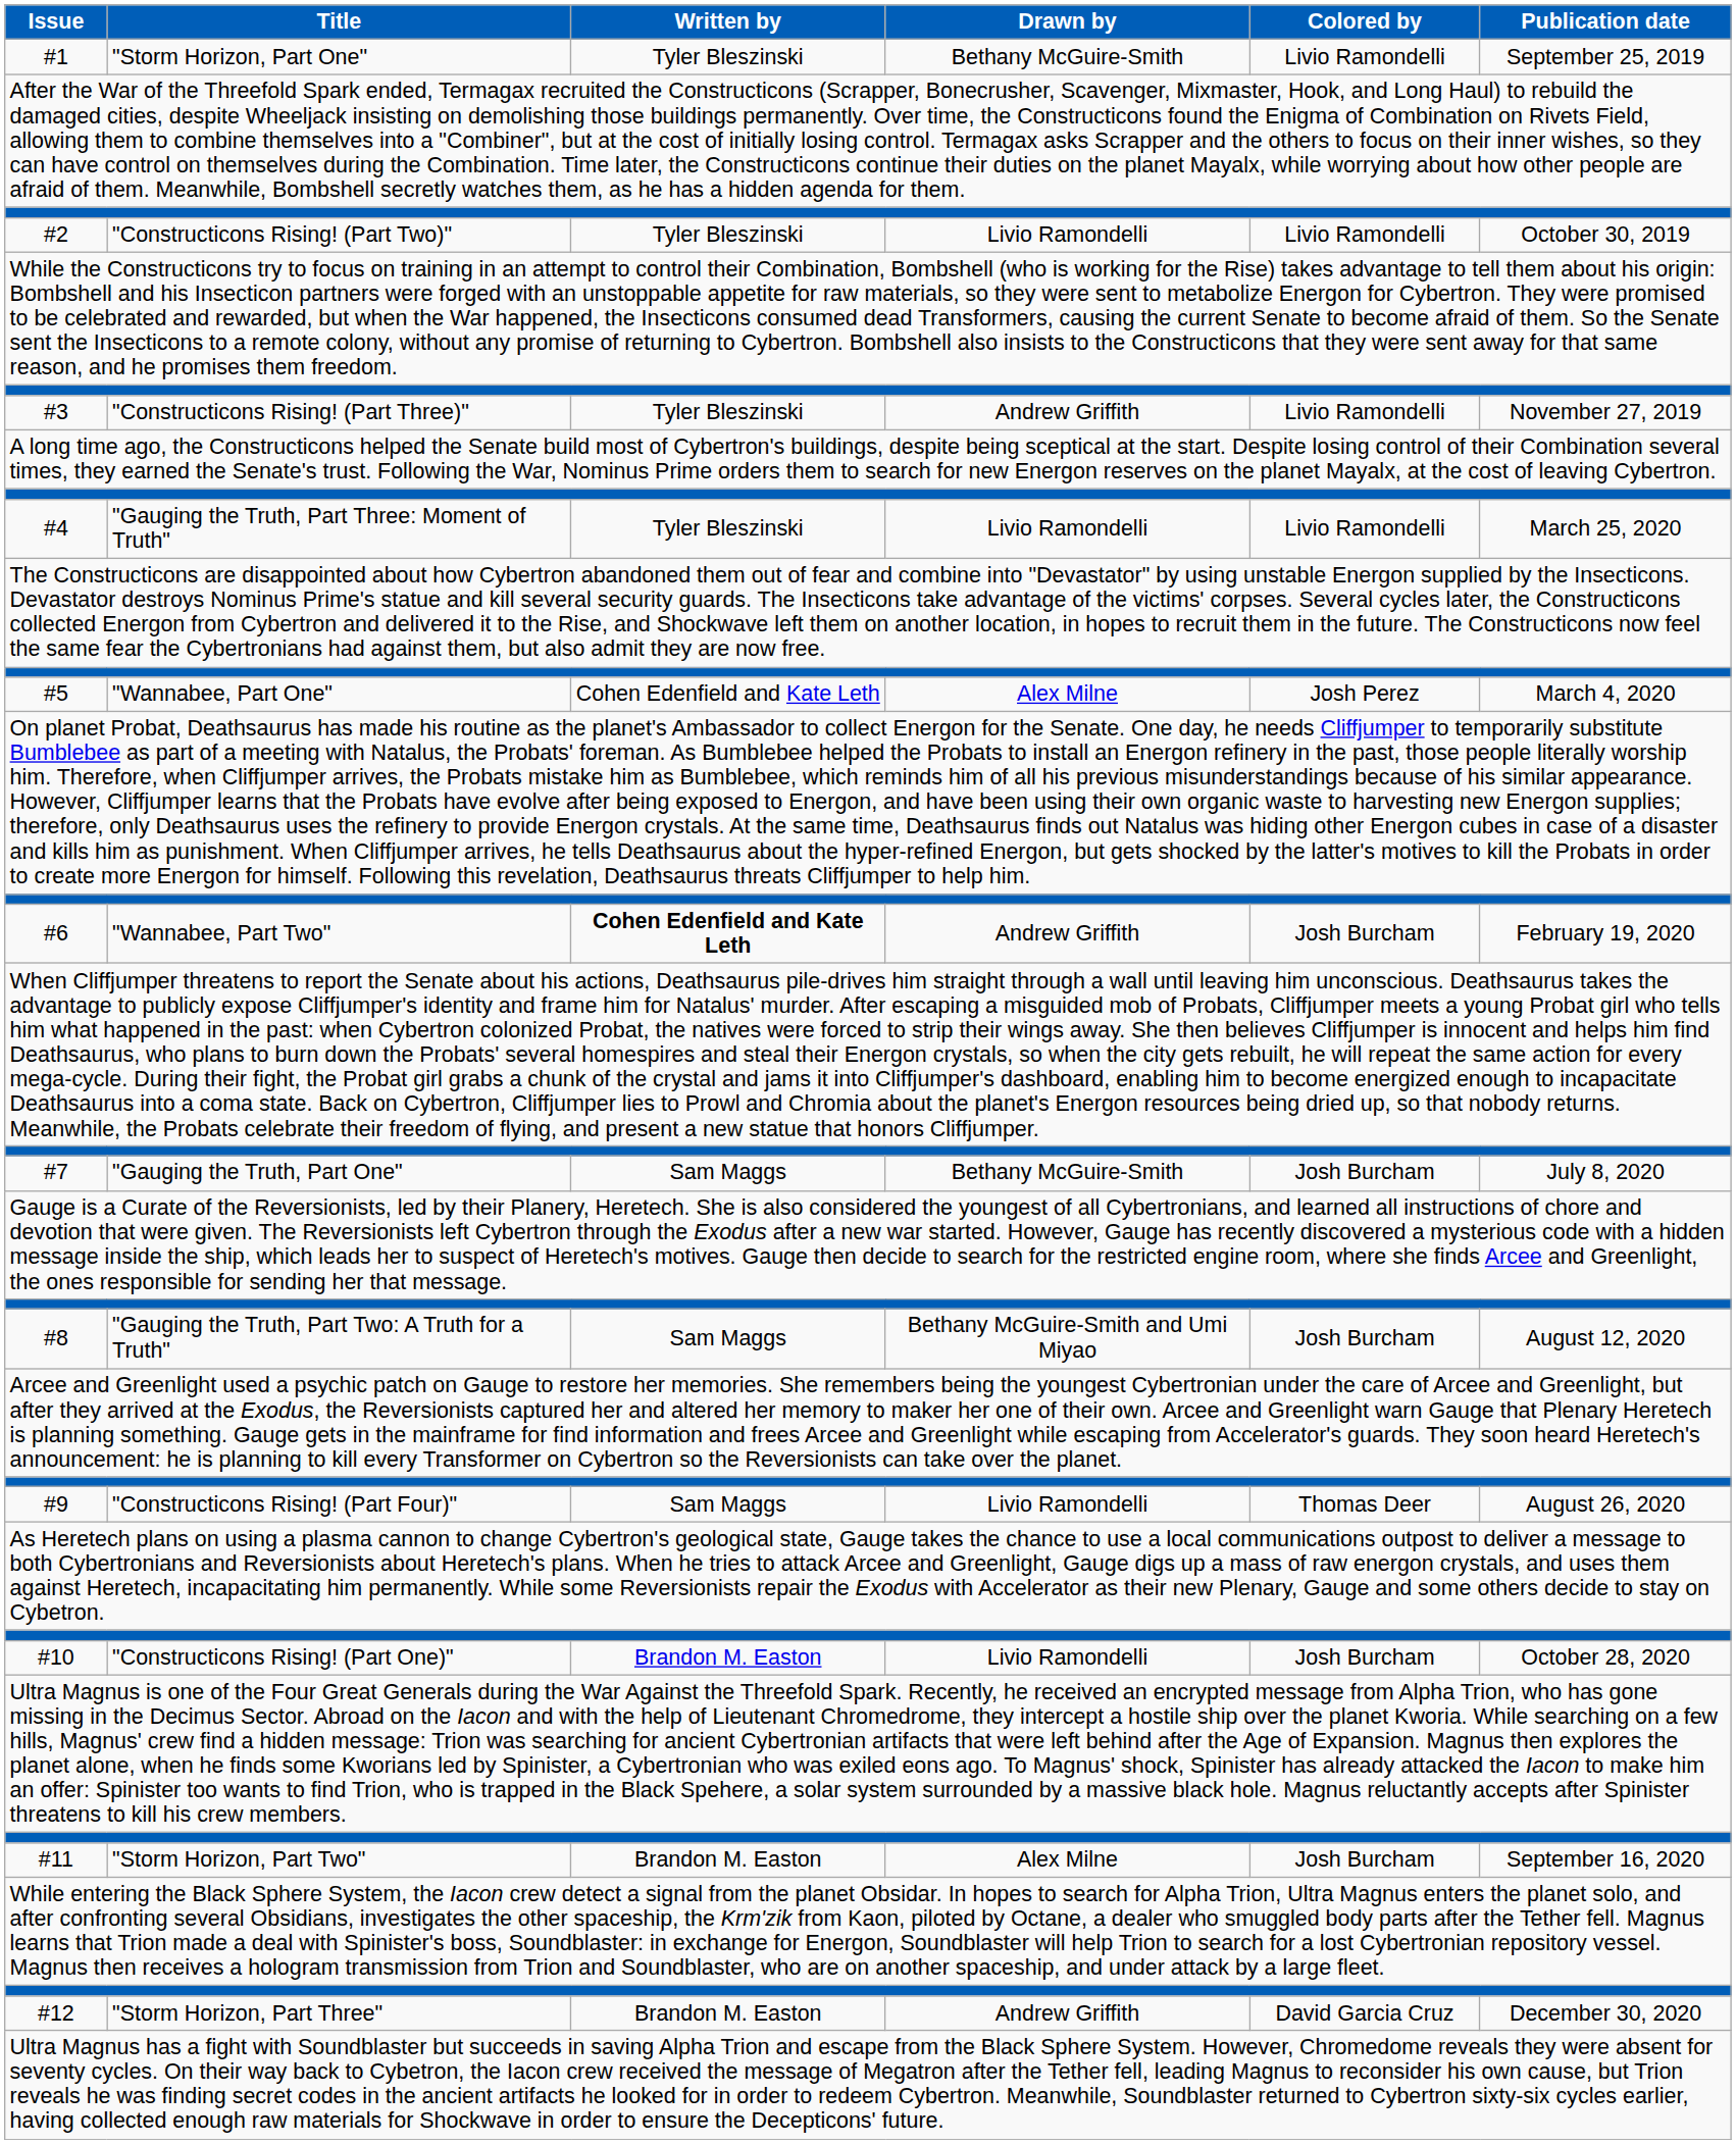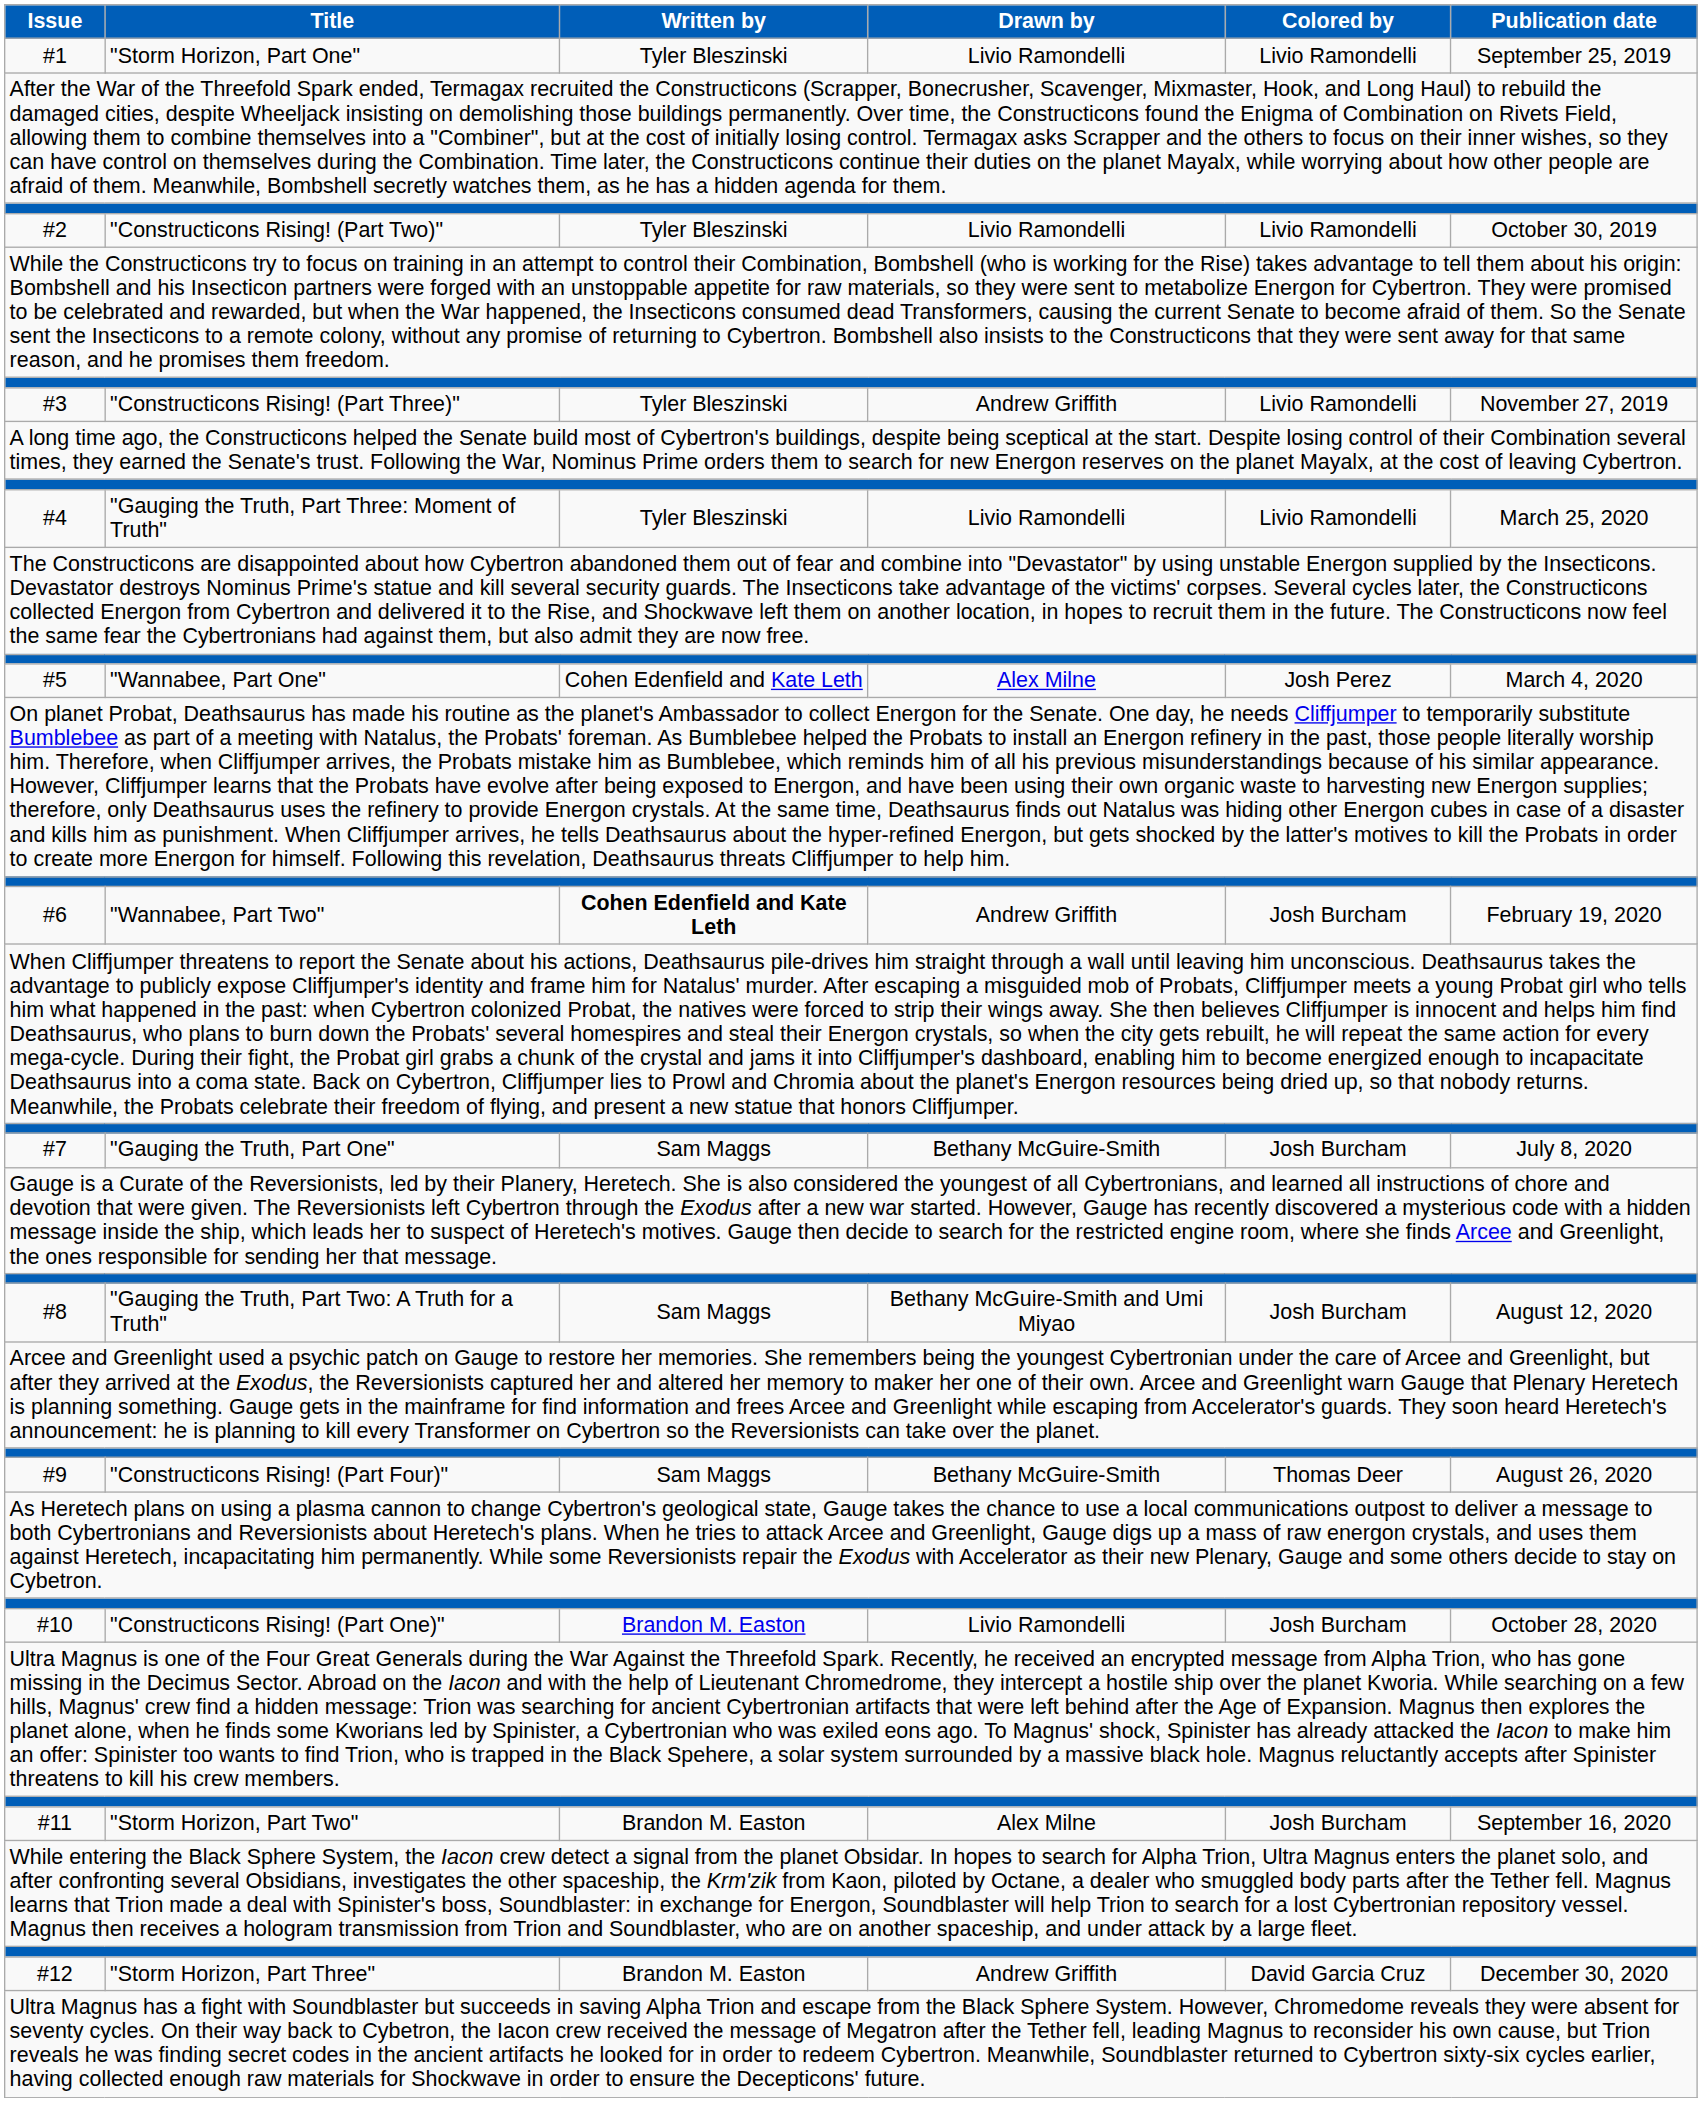 <table class="wikitable" width="100%;" style="text-align: center;">
 <tr>
 <th style="background:#005EB8; color:white">Issue</th>
 <th style="background:#005EB8; color:white">Title</th>
 <th style="background:#005EB8; color:white">Written by</th>
 <th style="background:#005EB8; color:white">Drawn by</th>
 <th style="background:#005EB8; color:white">Colored by</th>
 <th style="background:#005EB8; color:white">Publication date</th>
 </tr>
 <tr>
 <td>#1</td>
 <td style="text-align: left;">"Storm Horizon, Part One"</td>
 <td>Tyler Bleszinski</td>
-<td>Bethany McGuire-Smith</td>
+<td>Livio Ramondelli</td>
 <td>Livio Ramondelli</td>
 <td>September 25, 2019</td>
 </tr>
 <tr>
 <td colspan="6" style="text-align: left;">After the War of the Threefold Spark ended, Termagax recruited the Constructicons (Scrapper, Bonecrusher, Scavenger, Mixmaster, Hook, and Long Haul) to rebuild the damaged cities, despite Wheeljack insisting on demolishing those buildings permanently. Over time, the Constructicons found the Enigma of Combination on Rivets Field, allowing them to combine themselves into a "Combiner", but at the cost of initially losing control. Termagax asks Scrapper and the others to focus on their inner wishes, so they can have control on themselves during the Combination. Time later, the Constructicons continue their duties on the planet Mayalx, while worrying about how other people are afraid of them. Meanwhile, Bombshell secretly watches them, as he has a hidden agenda for them.</td>
 </tr>
 <tr>
 <th colspan="6" style="background:#005EB8"></th>
 </tr>
 <tr>
 <td>#2</td>
 <td style="text-align: left;">"Constructicons Rising! (Part Two)"</td>
 <td>Tyler Bleszinski</td>
 <td>Livio Ramondelli</td>
 <td>Livio Ramondelli</td>
 <td>October 30, 2019</td>
 </tr>
 <tr>
 <td colspan="6" style="text-align: left;">While the Constructicons try to focus on training in an attempt to control their Combination, Bombshell (who is working for the Rise) takes advantage to tell them about his origin: Bombshell and his Insecticon partners were forged with an unstoppable appetite for raw materials, so they were sent to metabolize Energon for Cybertron. They were promised to be celebrated and rewarded, but when the War happened, the Insecticons consumed dead Transformers, causing the current Senate to become afraid of them. So the Senate sent the Insecticons to a remote colony, without any promise of returning to Cybertron. Bombshell also insists to the Constructicons that they were sent away for that same reason, and he promises them freedom.</td>
 </tr>
 <tr>
 <th colspan="6" style="background:#005EB8"></th>
 </tr>
 <tr>
 <td>#3</td>
 <td style="text-align: left;">"Constructicons Rising! (Part Three)"</td>
 <td>Tyler Bleszinski</td>
 <td>Andrew Griffith</td>
 <td>Livio Ramondelli</td>
 <td>November 27, 2019</td>
 </tr>
 <tr>
 <td colspan="6" style="text-align: left;">A long time ago, the Constructicons helped the Senate build most of Cybertron's buildings, despite being sceptical at the start. Despite losing control of their Combination several times, they earned the Senate's trust. Following the War, Nominus Prime orders them to search for new Energon reserves on the planet Mayalx, at the cost of leaving Cybertron.</td>
 </tr>
 <tr>
 <th colspan="6" style="background:#005EB8"></th>
 </tr>
 <tr>
 <td>#4</td>
 <td style="text-align: left;">"Gauging the Truth, Part Three: Moment of Truth"</td>
 <td>Tyler Bleszinski</td>
 <td>Livio Ramondelli</td>
 <td>Livio Ramondelli</td>
 <td>March 25, 2020</td>
 </tr>
 <tr>
 <td colspan="6" style="text-align: left;">The Constructicons are disappointed about how Cybertron abandoned them out of fear and combine into "Devastator" by using unstable Energon supplied by the Insecticons. Devastator destroys Nominus Prime's statue and kill several security guards. The Insecticons take advantage of the victims' corpses. Several cycles later, the Constructicons collected Energon from Cybertron and delivered it to the Rise, and Shockwave left them on another location, in hopes to recruit them in the future. The Constructicons now feel the same fear the Cybertronians had against them, but also admit they are now free.</td>
 </tr>
 <tr>
 <th colspan="6" style="background:#005EB8"></th>
 </tr>
 <tr>
 <td>#5</td>
 <td style="text-align: left;">"Wannabee, Part One"</td>
 <td>Cohen Edenfield and <a href='#'>Kate Leth</a></td>
 <td><a href='#'>Alex Milne</a></td>
 <td>Josh Perez</td>
 <td>March 4, 2020</td>
 </tr>
 <tr>
 <td colspan="6" style="text-align: left;">On planet Probat, Deathsaurus has made his routine as the planet's Ambassador to collect Energon for the Senate. One day, he needs <a href='#'>Cliffjumper</a> to temporarily substitute <a href='#'>Bumblebee</a> as part of a meeting with Natalus, the Probats' foreman. As Bumblebee helped the Probats to install an Energon refinery in the past, those people literally worship him. Therefore, when Cliffjumper arrives, the Probats mistake him as Bumblebee, which reminds him of all his previous misunderstandings because of his similar appearance. However, Cliffjumper learns that the Probats have evolve after being exposed to Energon, and have been using their own organic waste to harvesting new Energon supplies; therefore, only Deathsaurus uses the refinery to provide Energon crystals. At the same time, Deathsaurus finds out Natalus was hiding other Energon cubes in case of a disaster and kills him as punishment. When Cliffjumper arrives, he tells Deathsaurus about the hyper-refined Energon, but gets shocked by the latter's motives to kill the Probats in order to create more Energon for himself. Following this revelation, Deathsaurus threats Cliffjumper to help him.</td>
 </tr>
 <tr>
 <th colspan="6" style="background:#005EB8"></th>
 </tr>
 <tr>
 <td>#6</td>
 <td style="text-align: left;">"Wannabee, Part Two"</td>
 <td><strong>Cohen Edenfield and Kate Leth</strong></td>
 <td>Andrew Griffith</td>
 <td>Josh Burcham</td>
 <td>February 19, 2020</td>
 </tr>
 <tr>
 <td colspan="6" style="text-align: left;">When Cliffjumper threatens to report the Senate about his actions, Deathsaurus pile-drives him straight through a wall until leaving him unconscious. Deathsaurus takes the advantage to publicly expose Cliffjumper's identity and frame him for Natalus' murder. After escaping a misguided mob of Probats, Cliffjumper meets a young Probat girl who tells him what happened in the past: when Cybertron colonized Probat, the natives were forced to strip their wings away. She then believes Cliffjumper is innocent and helps him find Deathsaurus, who plans to burn down the Probats' several homespires and steal their Energon crystals, so when the city gets rebuilt, he will repeat the same action for every mega-cycle. During their fight, the Probat girl grabs a chunk of the crystal and jams it into Cliffjumper's dashboard, enabling him to become energized enough to incapacitate Deathsaurus into a coma state. Back on Cybertron, Cliffjumper lies to Prowl and Chromia about the planet's Energon resources being dried up, so that nobody returns. Meanwhile, the Probats celebrate their freedom of flying, and present a new statue that honors Cliffjumper.</td>
 </tr>
 <tr>
 <th colspan="6" style="background:#005EB8"></th>
 </tr>
 <tr>
 <td>#7</td>
 <td style="text-align: left;">"Gauging the Truth, Part One"</td>
 <td>Sam Maggs</td>
 <td>Bethany McGuire-Smith</td>
 <td>Josh Burcham</td>
 <td>July 8, 2020</td>
 </tr>
 <tr>
 <td colspan="6" style="text-align: left;">Gauge is a Curate of the Reversionists, led by their Planery, Heretech. She is also considered the youngest of all Cybertronians, and learned all instructions of chore and devotion that were given. The Reversionists left Cybertron through the <em>Exodus</em> after a new war started. However, Gauge has recently discovered a mysterious code with a hidden message inside the ship, which leads her to suspect of Heretech's motives. Gauge then decide to search for the restricted engine room, where she finds <a href='#'>Arcee</a> and Greenlight, the ones responsible for sending her that message.</td>
 </tr>
 <tr>
 <th colspan="6" style="background:#005EB8"></th>
 </tr>
 <tr>
 <td>#8</td>
 <td style="text-align: left;">"Gauging the Truth, Part Two: A Truth for a Truth"</td>
 <td>Sam Maggs</td>
 <td>Bethany McGuire-Smith and Umi Miyao</td>
 <td>Josh Burcham</td>
 <td>August 12, 2020</td>
 </tr>
 <tr>
 <td colspan="6" style="text-align: left;">Arcee and Greenlight used a psychic patch on Gauge to restore her memories. She remembers being the youngest Cybertronian under the care of Arcee and Greenlight, but after they arrived at the <em>Exodus</em>, the Reversionists captured her and altered her memory to maker her one of their own. Arcee and Greenlight warn Gauge that Plenary Heretech is planning something. Gauge gets in the mainframe for find information and frees Arcee and Greenlight while escaping from Accelerator's guards. They soon heard Heretech's announcement: he is planning to kill every Transformer on Cybertron so the Reversionists can take over the planet.</td>
 </tr>
 <tr>
 <th colspan="6" style="background:#005EB8"></th>
 </tr>
 <tr>
 <td>#9</td>
 <td style="text-align: left;">"Constructicons Rising! (Part Four)"</td>
 <td>Sam Maggs</td>
-<td>Livio Ramondelli</td>
+<td>Bethany McGuire-Smith</td>
 <td>Thomas Deer</td>
 <td>August 26, 2020</td>
 </tr>
 <tr>
 <td colspan="6" style="text-align: left;">As Heretech plans on using a plasma cannon to change Cybertron's geological state, Gauge takes the chance to use a local communications outpost to deliver a message to both Cybertronians and Reversionists about Heretech's plans. When he tries to attack Arcee and Greenlight, Gauge digs up a mass of raw energon crystals, and uses them against Heretech, incapacitating him permanently. While some Reversionists repair the <em>Exodus</em> with Accelerator as their new Plenary, Gauge and some others decide to stay on Cybetron.</td>
 </tr>
 <tr>
 <th colspan="6" style="background:#005EB8"></th>
 </tr>
 <tr>
 <td>#10</td>
 <td style="text-align: left;">"Constructicons Rising! (Part One)"</td>
 <td><a href='#'>Brandon M. Easton</a></td>
 <td>Livio Ramondelli</td>
 <td>Josh Burcham</td>
 <td>October 28, 2020</td>
 </tr>
 <tr>
 <td colspan="6" style="text-align: left;">Ultra Magnus is one of the Four Great Generals during the War Against the Threefold Spark. Recently, he received an encrypted message from Alpha Trion, who has gone missing in the Decimus Sector. Abroad on the <em>Iacon</em> and with the help of Lieutenant Chromedrome, they intercept a hostile ship over the planet Kworia. While searching on a few hills, Magnus' crew find a hidden message: Trion was searching for ancient Cybertronian artifacts that were left behind after the Age of Expansion. Magnus then explores the planet alone, when he finds some Kworians led by Spinister, a Cybertronian who was exiled eons ago. To Magnus' shock, Spinister has already attacked the <em>Iacon</em> to make him an offer: Spinister too wants to find Trion, who is trapped in the Black Spehere, a solar system surrounded by a massive black hole. Magnus reluctantly accepts after Spinister threatens to kill his crew members.</td>
 </tr>
 <tr>
 <th colspan="6" style="background:#005EB8"></th>
 </tr>
 <tr>
 <td>#11</td>
 <td style="text-align: left;">"Storm Horizon, Part Two"</td>
 <td>Brandon M. Easton</td>
 <td>Alex Milne</td>
 <td>Josh Burcham</td>
 <td>September 16, 2020</td>
 </tr>
 <tr>
 <td colspan="6" style="text-align: left;">While entering the Black Sphere System, the <em>Iacon</em> crew detect a signal from the planet Obsidar. In hopes to search for Alpha Trion, Ultra Magnus enters the planet solo, and after confronting several Obsidians, investigates the other spaceship, the <em>Krm'zik</em> from Kaon, piloted by Octane, a dealer who smuggled body parts after the Tether fell. Magnus learns that Trion made a deal with Spinister's boss, Soundblaster: in exchange for Energon, Soundblaster will help Trion to search for a lost Cybertronian repository vessel. Magnus then receives a hologram transmission from Trion and Soundblaster, who are on another spaceship, and under attack by a large fleet.</td>
 </tr>
 <tr>
 <th colspan="6" style="background:#005EB8"></th>
 </tr>
 <tr>
 <td>#12</td>
 <td style="text-align: left;">"Storm Horizon, Part Three"</td>
 <td>Brandon M. Easton</td>
 <td>Andrew Griffith</td>
 <td>David Garcia Cruz</td>
 <td>December 30, 2020</td>
 </tr>
 <tr>
 <td colspan="6" style="text-align: left;">Ultra Magnus has a fight with Soundblaster but succeeds in saving Alpha Trion and escape from the Black Sphere System. However, Chromedome reveals they were absent for seventy cycles. On their way back to Cybetron, the Iacon crew received the message of Megatron after the Tether fell, leading Magnus to reconsider his own cause, but Trion reveals he was finding secret codes in the ancient artifacts he looked for in order to redeem Cybertron. Meanwhile, Soundblaster returned to Cybertron sixty-six cycles earlier, having collected enough raw materials for Shockwave in order to ensure the Decepticons' future.</td>
 </tr>
 </table>
